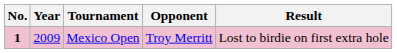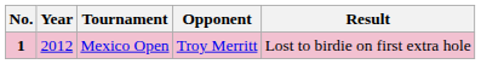 <table class="wikitable" style="font-size:95%;">
 <tr>
 <th>No.</th>
 <th>Year</th>
 <th>Tournament</th>
 <th>Opponent</th>
 <th>Result</th>
 </tr>
 <tr style="background:#F2C1D1;">
 <td align=center><strong>1</strong></td>
-<td><a href='#'>2009</a></td>
+<td><a href='#'>2012</a></td>
 <td><a href='#'>Mexico Open</a></td>
 <td> <a href='#'>Troy Merritt</a></td>
 <td>Lost to birdie on first extra hole</td>
 </tr>
 </table>
